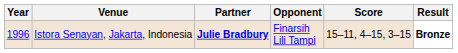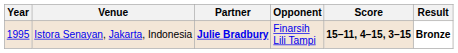 <table class="sortable wikitable" style="font-size: 90%;">
 <tr>
 <th>Year</th>
 <th>Venue</th>
 <th>Partner</th>
 <th>Opponent</th>
 <th>Score</th>
 <th>Result</th>
 </tr>
 <tr style="background:#F3E6D7">
-<td align="center"><a href='#'>1996</a></td>
+<td align="center"><a href='#'>1995</a></td>
 <td align="left"><a href='#'>Istora Senayan</a>, <a href='#'>Jakarta</a>, Indonesia</td>
 <td align="left"><strong> <a href='#'>Julie Bradbury</a></strong></td>
 <td align="left"> <a href='#'>Finarsih</a><br> <a href='#'>Lili Tampi</a></td>
-<td align="left">15–11, 4–15, 3–15</td>
+<td align="left"><strong>15–11, 4–15, 3–15</strong></td>
 <td style="text-align:left; background:white"> <strong>Bronze</strong></td>
 </tr>
 </table>
